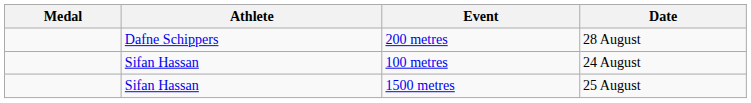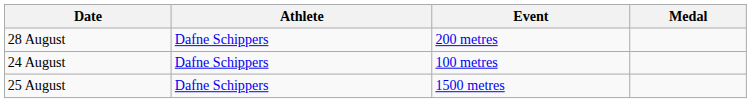 <table class="wikitable" style="font-size:90%" width=60%>
 <tr>
-<th>Medal</th>
+<th>Date</th>
 <th>Athlete</th>
 <th>Event</th>
-<th>Date</th>
+<th>Medal</th>
 </tr>
 <tr>
-<td></td>
+<td>28 August</td>
 <td><a href='#'>Dafne Schippers</a></td>
 <td><a href='#'>200 metres</a></td>
-<td>28 August</td>
+<td></td>
 </tr>
 <tr>
+<td>24 August</td>
+<td><a href='#'>Dafne Schippers</a></td>
+<td><a href='#'>100 metres</a></td>
 <td></td>
-<td><a href='#'>Sifan Hassan</a></td>
-<td><a href='#'>100 metres</a></td>
-<td>24 August</td>
 </tr>
 <tr>
+<td>25 August</td>
+<td><a href='#'>Dafne Schippers</a></td>
+<td><a href='#'>1500 metres</a></td>
 <td></td>
-<td><a href='#'>Sifan Hassan</a></td>
-<td><a href='#'>1500 metres</a></td>
-<td>25 August</td>
 </tr>
 </table>
